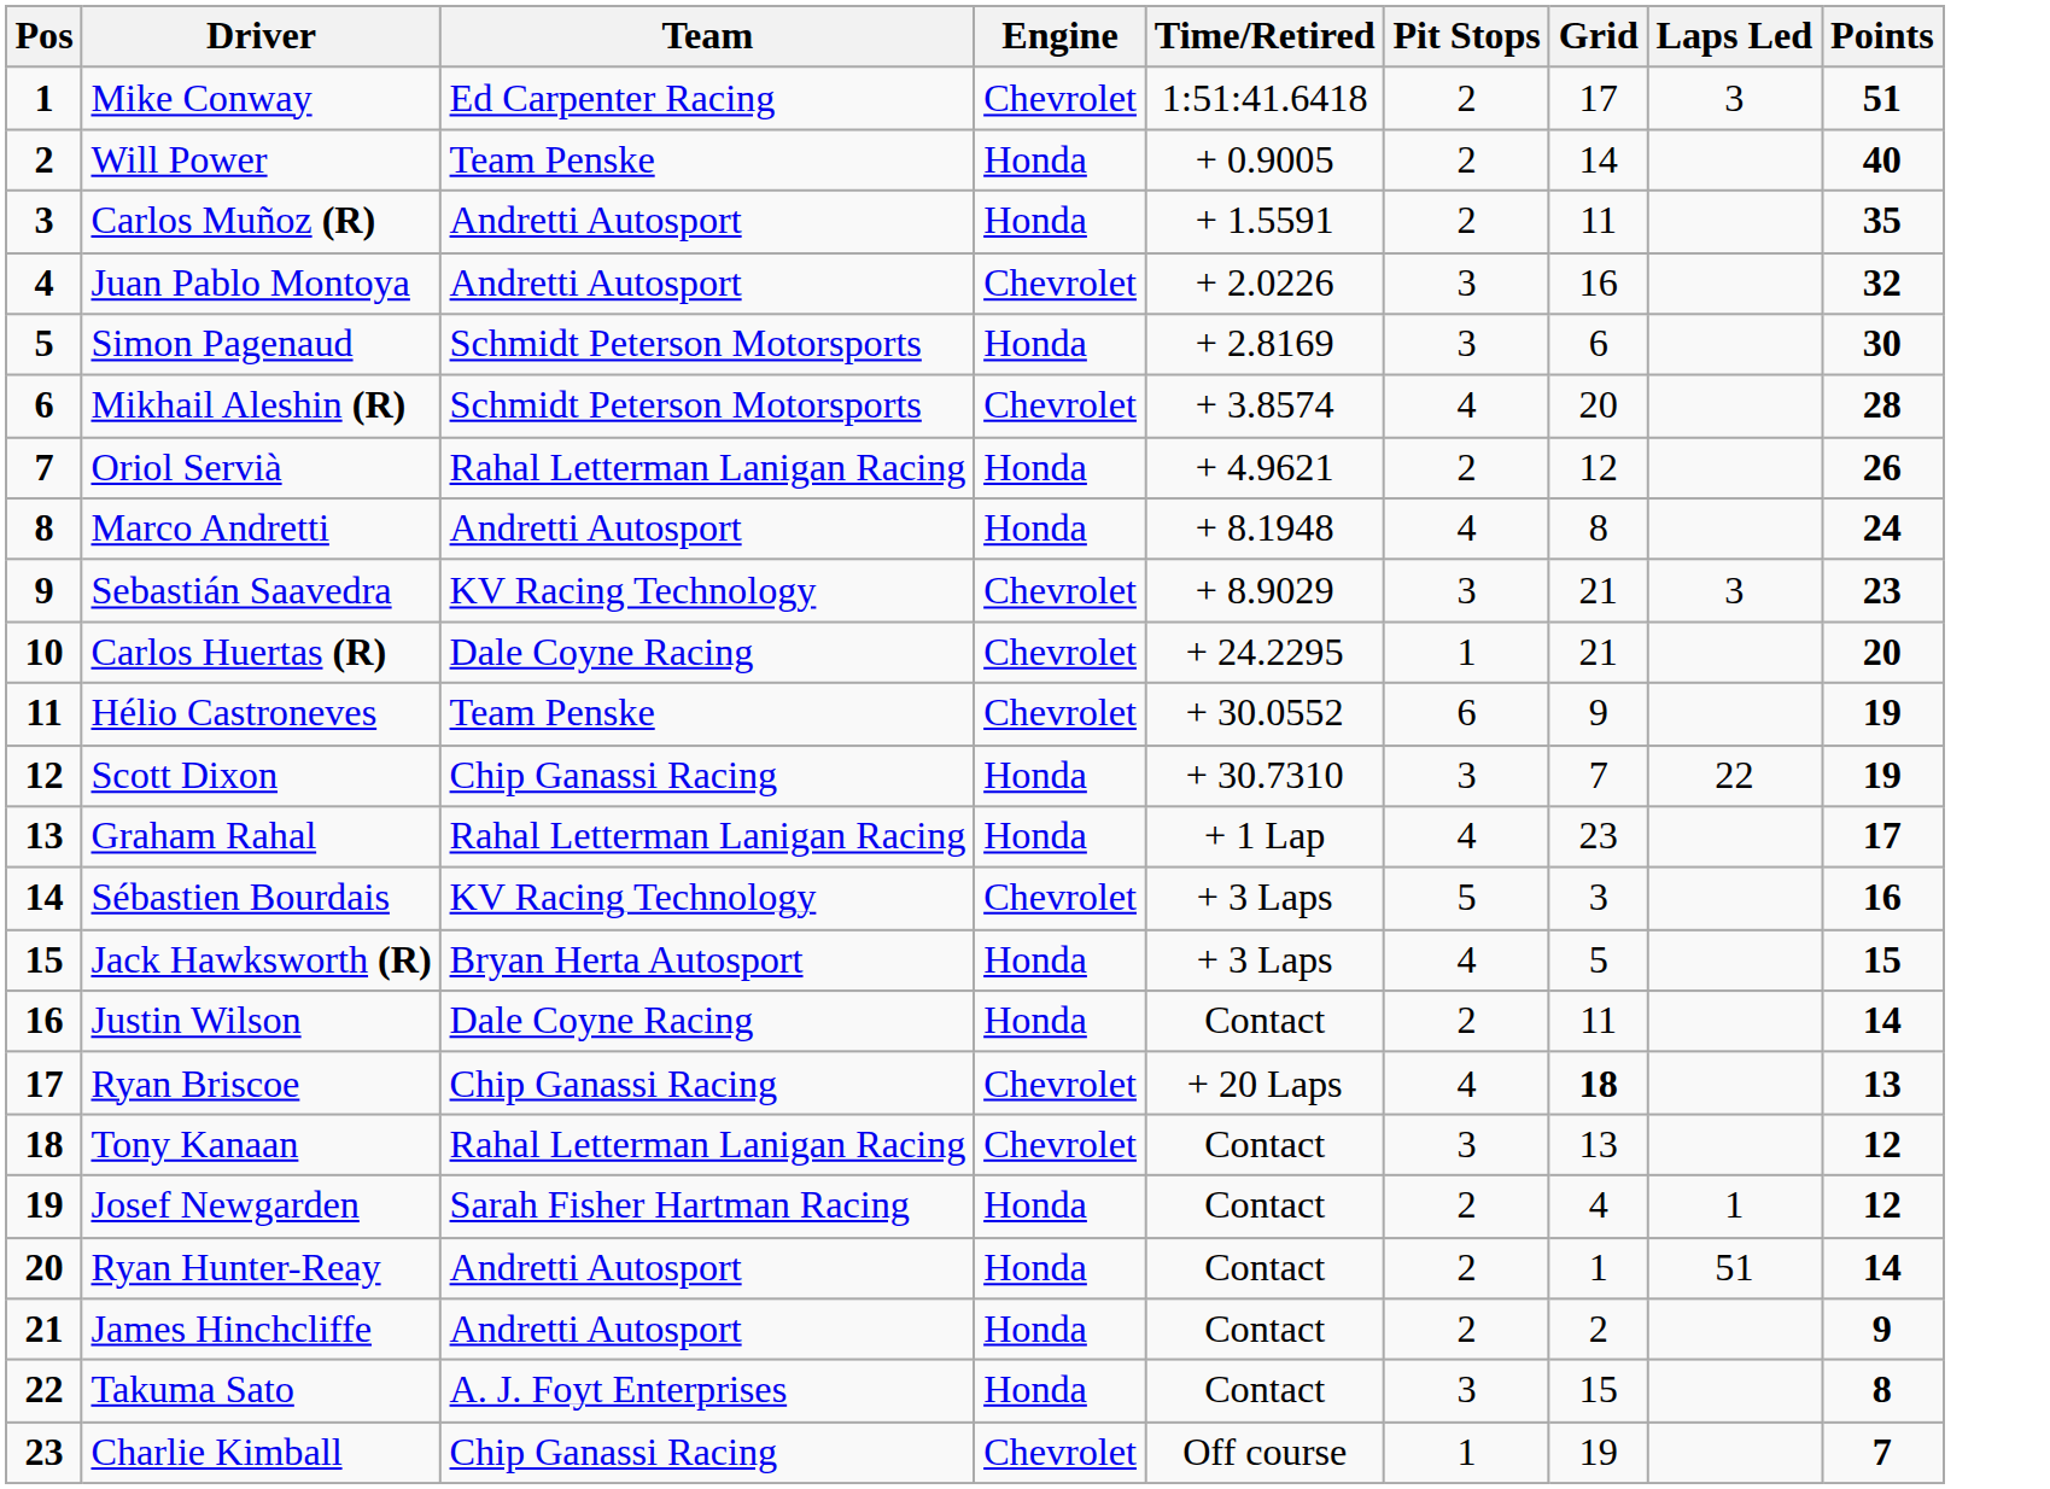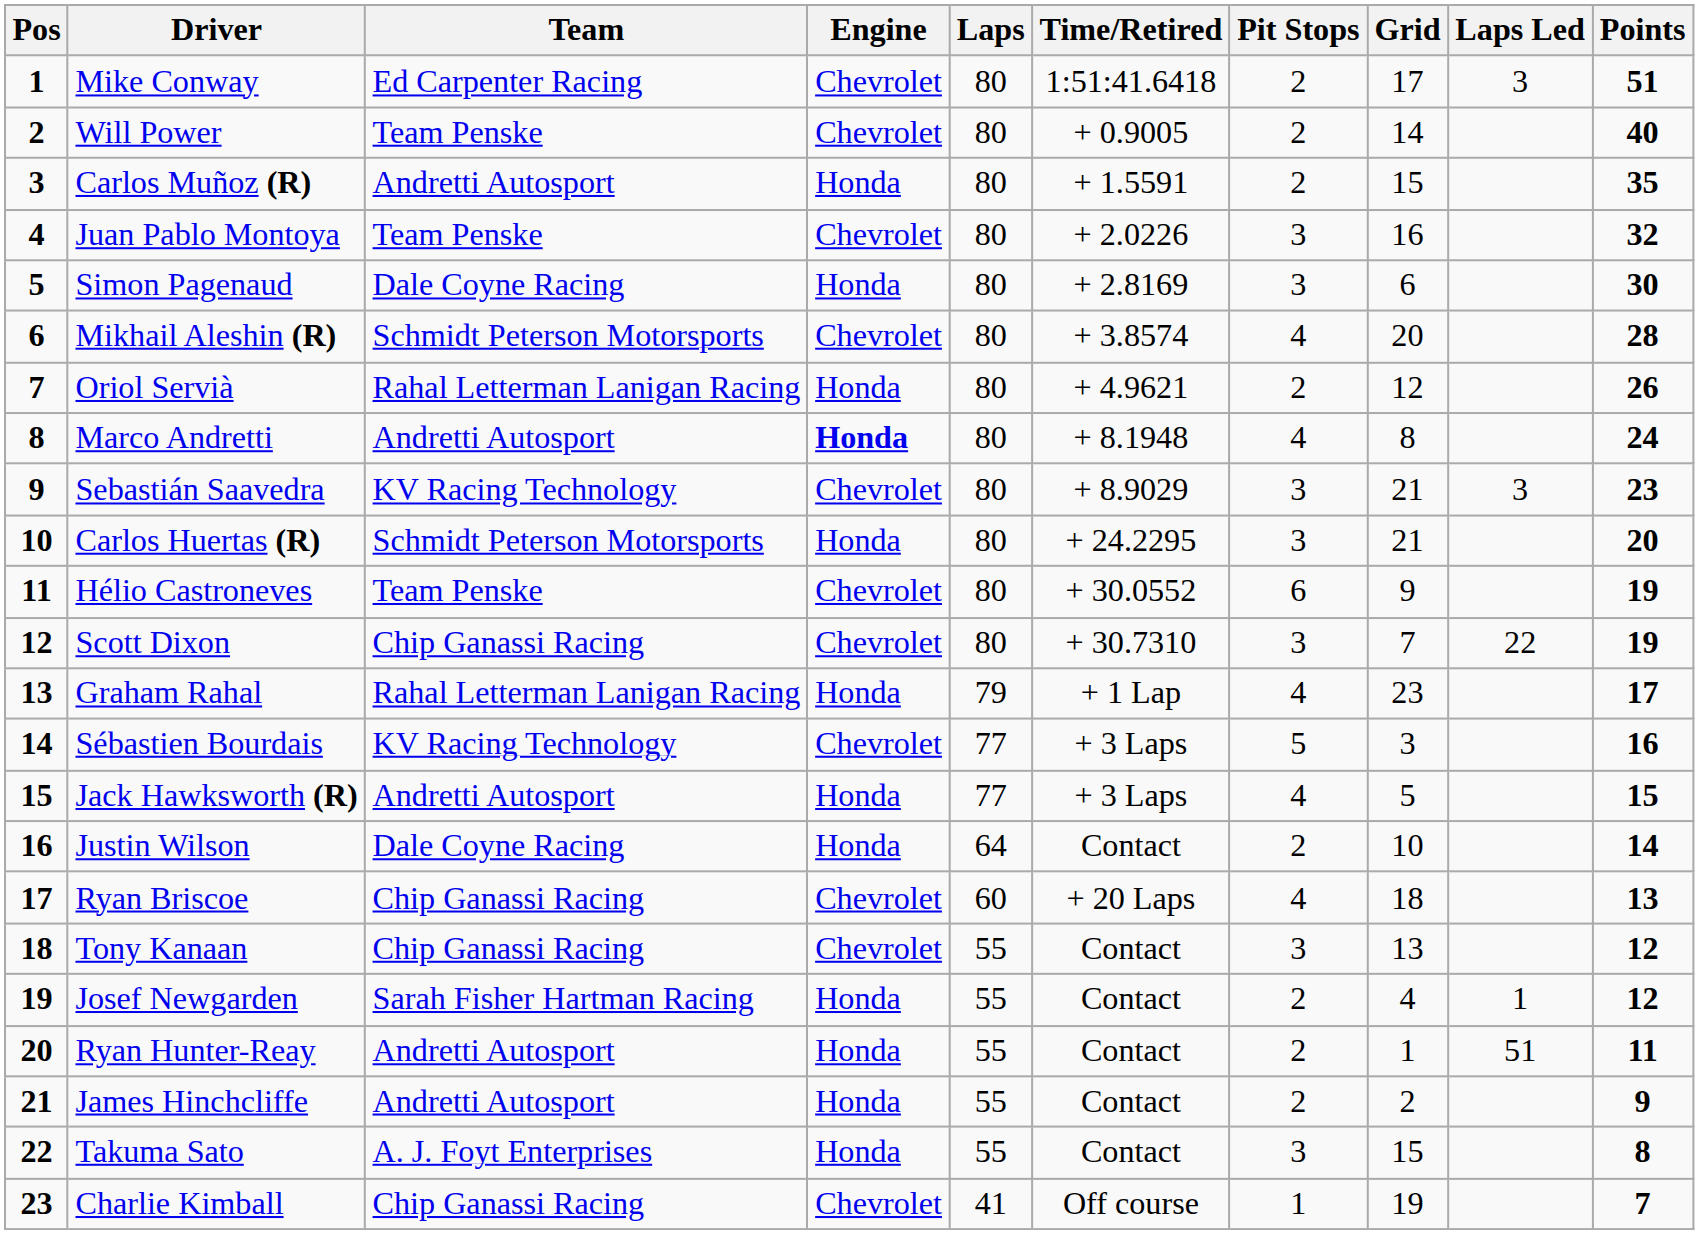 <table class="wikitable" "style=font-size=95%">
 <tr>
 <th>Pos</th>
 <th>Driver</th>
 <th>Team</th>
 <th>Engine</th>
+<th>Laps</th>
 <th>Time/Retired</th>
 <th>Pit Stops</th>
 <th>Grid</th>
 <th>Laps Led</th>
 <th>Points</th>
 </tr>
 <tr>
 <td align="center"><strong>1</strong></td>
 <td> <a href='#'>Mike Conway</a></td>
 <td><a href='#'>Ed Carpenter Racing</a></td>
 <td><a href='#'>Chevrolet</a></td>
+<td align="center">80</td>
 <td align="center">1:51:41.6418</td>
 <td align="center">2</td>
 <td align="center">17</td>
 <td align="center">3</td>
 <td align="center"><strong>51</strong></td>
 </tr>
 <tr>
 <td align="center"><strong>2</strong></td>
 <td> <a href='#'>Will Power</a></td>
 <td><a href='#'>Team Penske</a></td>
-<td><a href='#'>Honda</a></td>
+<td><a href='#'>Chevrolet</a></td>
+<td align="center">80</td>
 <td align="center">+ 0.9005</td>
 <td align="center">2</td>
 <td align="center">14</td>
 <td align="center"></td>
 <td align="center"><strong>40</strong></td>
 </tr>
 <tr>
 <td align="center"><strong>3</strong></td>
 <td> <a href='#'>Carlos Muñoz</a> <strong>(R)</strong></td>
 <td><a href='#'>Andretti Autosport</a></td>
 <td><a href='#'>Honda</a></td>
+<td align="center">80</td>
 <td align="center">+ 1.5591</td>
 <td align="center">2</td>
-<td align="center">11</td>
+<td align="center">15</td>
 <td align="center"></td>
 <td align="center"><strong>35</strong></td>
 </tr>
 <tr>
 <td align="center"><strong>4</strong></td>
 <td> <a href='#'>Juan Pablo Montoya</a></td>
-<td><a href='#'>Andretti Autosport</a></td>
+<td><a href='#'>Team Penske</a></td>
 <td><a href='#'>Chevrolet</a></td>
+<td align="center">80</td>
 <td align="center">+ 2.0226</td>
 <td align="center">3</td>
 <td align="center">16</td>
 <td align="center"></td>
 <td align="center"><strong>32</strong></td>
 </tr>
 <tr>
 <td align="center"><strong>5</strong></td>
 <td> <a href='#'>Simon Pagenaud</a></td>
-<td><a href='#'>Schmidt Peterson Motorsports</a></td>
+<td><a href='#'>Dale Coyne Racing</a></td>
 <td><a href='#'>Honda</a></td>
+<td align="center">80</td>
 <td align="center">+ 2.8169</td>
 <td align="center">3</td>
 <td align="center">6</td>
 <td align="center"></td>
 <td align="center"><strong>30</strong></td>
 </tr>
 <tr>
 <td align="center"><strong>6</strong></td>
 <td> <a href='#'>Mikhail Aleshin</a> <strong>(R)</strong></td>
 <td><a href='#'>Schmidt Peterson Motorsports</a></td>
 <td><a href='#'>Chevrolet</a></td>
+<td align="center">80</td>
 <td align="center">+ 3.8574</td>
 <td align="center">4</td>
 <td align="center">20</td>
 <td align="center"></td>
 <td align="center"><strong>28</strong></td>
 </tr>
 <tr>
 <td align="center"><strong>7</strong></td>
 <td> <a href='#'>Oriol Servià</a></td>
 <td><a href='#'>Rahal Letterman Lanigan Racing</a></td>
 <td><a href='#'>Honda</a></td>
+<td align="center">80</td>
 <td align="center">+ 4.9621</td>
 <td align="center">2</td>
 <td align="center">12</td>
 <td align="center"></td>
 <td align="center"><strong>26</strong></td>
 </tr>
 <tr>
 <td align="center"><strong>8</strong></td>
 <td> <a href='#'>Marco Andretti</a></td>
 <td><a href='#'>Andretti Autosport</a></td>
-<td><a href='#'>Honda</a></td>
+<td><strong><a href='#'>Honda</a></strong></td>
+<td align="center">80</td>
 <td align="center">+ 8.1948</td>
 <td align="center">4</td>
 <td align="center">8</td>
 <td align="center"></td>
 <td align="center"><strong>24</strong></td>
 </tr>
 <tr>
 <td align="center"><strong>9</strong></td>
 <td> <a href='#'>Sebastián Saavedra</a></td>
 <td><a href='#'>KV Racing Technology</a></td>
 <td><a href='#'>Chevrolet</a></td>
+<td align="center">80</td>
 <td align="center">+ 8.9029</td>
 <td align="center">3</td>
 <td align="center">21</td>
 <td align="center">3</td>
 <td align="center"><strong>23</strong></td>
 </tr>
 <tr>
 <td align="center"><strong>10</strong></td>
 <td> <a href='#'>Carlos Huertas</a> <strong>(R)</strong></td>
-<td><a href='#'>Dale Coyne Racing</a></td>
-<td><a href='#'>Chevrolet</a></td>
+<td><a href='#'>Schmidt Peterson Motorsports</a></td>
+<td><a href='#'>Honda</a></td>
+<td align="center">80</td>
 <td align="center">+ 24.2295</td>
-<td align="center">1</td>
+<td align="center">3</td>
 <td align="center">21</td>
 <td align="center"></td>
 <td align="center"><strong>20</strong></td>
 </tr>
 <tr>
 <td align="center"><strong>11</strong></td>
 <td> <a href='#'>Hélio Castroneves</a></td>
 <td><a href='#'>Team Penske</a></td>
 <td><a href='#'>Chevrolet</a></td>
+<td align="center">80</td>
 <td align="center">+ 30.0552</td>
 <td align="center">6</td>
 <td align="center">9</td>
 <td align="center"></td>
 <td align="center"><strong>19</strong></td>
 </tr>
 <tr>
 <td align="center"><strong>12</strong></td>
 <td> <a href='#'>Scott Dixon</a></td>
 <td><a href='#'>Chip Ganassi Racing</a></td>
-<td><a href='#'>Honda</a></td>
+<td><a href='#'>Chevrolet</a></td>
+<td align="center">80</td>
 <td align="center">+ 30.7310</td>
 <td align="center">3</td>
 <td align="center">7</td>
 <td align="center">22</td>
 <td align="center"><strong>19</strong></td>
 </tr>
 <tr>
 <td align="center"><strong>13</strong></td>
 <td> <a href='#'>Graham Rahal</a></td>
 <td><a href='#'>Rahal Letterman Lanigan Racing</a></td>
 <td><a href='#'>Honda</a></td>
+<td align="center">79</td>
 <td align="center">+ 1 Lap</td>
 <td align="center">4</td>
 <td align="center">23</td>
 <td align="center"></td>
 <td align="center"><strong>17</strong></td>
 </tr>
 <tr>
 <td align="center"><strong>14</strong></td>
 <td> <a href='#'>Sébastien Bourdais</a></td>
 <td><a href='#'>KV Racing Technology</a></td>
 <td><a href='#'>Chevrolet</a></td>
+<td align="center">77</td>
 <td align="center">+ 3 Laps</td>
 <td align="center">5</td>
 <td align="center">3</td>
 <td align="center"></td>
 <td align="center"><strong>16</strong></td>
 </tr>
 <tr>
 <td align="center"><strong>15</strong></td>
 <td> <a href='#'>Jack Hawksworth</a> <strong>(R)</strong></td>
-<td><a href='#'>Bryan Herta Autosport</a></td>
+<td><a href='#'>Andretti Autosport</a></td>
 <td><a href='#'>Honda</a></td>
+<td align="center">77</td>
 <td align="center">+ 3 Laps</td>
 <td align="center">4</td>
 <td align="center">5</td>
 <td align="center"></td>
 <td align="center"><strong>15</strong></td>
 </tr>
 <tr>
 <td align="center"><strong>16</strong></td>
 <td> <a href='#'>Justin Wilson</a></td>
 <td><a href='#'>Dale Coyne Racing</a></td>
 <td><a href='#'>Honda</a></td>
+<td align="center">64</td>
 <td align="center">Contact</td>
 <td align="center">2</td>
-<td align="center">11</td>
+<td align="center">10</td>
 <td align="center"></td>
 <td align="center"><strong>14</strong></td>
 </tr>
 <tr>
 <td align="center"><strong>17</strong></td>
 <td> <a href='#'>Ryan Briscoe</a></td>
 <td><a href='#'>Chip Ganassi Racing</a></td>
 <td><a href='#'>Chevrolet</a></td>
+<td align="center">60</td>
 <td align="center">+ 20 Laps</td>
 <td align="center">4</td>
-<td align="center"><strong>18</strong></td>
+<td align="center">18</td>
 <td align="center"></td>
 <td align="center"><strong>13</strong></td>
 </tr>
 <tr>
 <td align="center"><strong>18</strong></td>
 <td> <a href='#'>Tony Kanaan</a></td>
-<td><a href='#'>Rahal Letterman Lanigan Racing</a></td>
+<td><a href='#'>Chip Ganassi Racing</a></td>
 <td><a href='#'>Chevrolet</a></td>
+<td align="center">55</td>
 <td align="center">Contact</td>
 <td align="center">3</td>
 <td align="center">13</td>
 <td align="center"></td>
 <td align="center"><strong>12</strong></td>
 </tr>
 <tr>
 <td align="center"><strong>19</strong></td>
 <td> <a href='#'>Josef Newgarden</a></td>
 <td><a href='#'>Sarah Fisher Hartman Racing</a></td>
 <td><a href='#'>Honda</a></td>
+<td align="center">55</td>
 <td align="center">Contact</td>
 <td align="center">2</td>
 <td align="center">4</td>
 <td align="center">1</td>
 <td align="center"><strong>12</strong></td>
 </tr>
 <tr>
 <td align="center"><strong>20</strong></td>
 <td> <a href='#'>Ryan Hunter-Reay</a></td>
 <td><a href='#'>Andretti Autosport</a></td>
 <td><a href='#'>Honda</a></td>
+<td align="center">55</td>
 <td align="center">Contact</td>
 <td align="center">2</td>
 <td align="center">1</td>
 <td align="center">51</td>
-<td align="center"><strong>14</strong></td>
+<td align="center"><strong>11</strong></td>
 </tr>
 <tr>
 <td align="center"><strong>21</strong></td>
 <td> <a href='#'>James Hinchcliffe</a></td>
 <td><a href='#'>Andretti Autosport</a></td>
 <td><a href='#'>Honda</a></td>
+<td align="center">55</td>
 <td align="center">Contact</td>
 <td align="center">2</td>
 <td align="center">2</td>
 <td align="center"></td>
 <td align="center"><strong>9</strong></td>
 </tr>
 <tr>
 <td align="center"><strong>22</strong></td>
 <td> <a href='#'>Takuma Sato</a></td>
 <td><a href='#'>A. J. Foyt Enterprises</a></td>
 <td><a href='#'>Honda</a></td>
+<td align="center">55</td>
 <td align="center">Contact</td>
 <td align="center">3</td>
 <td align="center">15</td>
 <td align="center"></td>
 <td align="center"><strong>8</strong></td>
 </tr>
 <tr>
 <td align="center"><strong>23</strong></td>
 <td> <a href='#'>Charlie Kimball</a></td>
 <td><a href='#'>Chip Ganassi Racing</a></td>
 <td><a href='#'>Chevrolet</a></td>
+<td align="center">41</td>
 <td align="center">Off course</td>
 <td align="center">1</td>
 <td align="center">19</td>
 <td align="center"></td>
 <td align="center"><strong>7</strong></td>
 </tr>
 </table>
